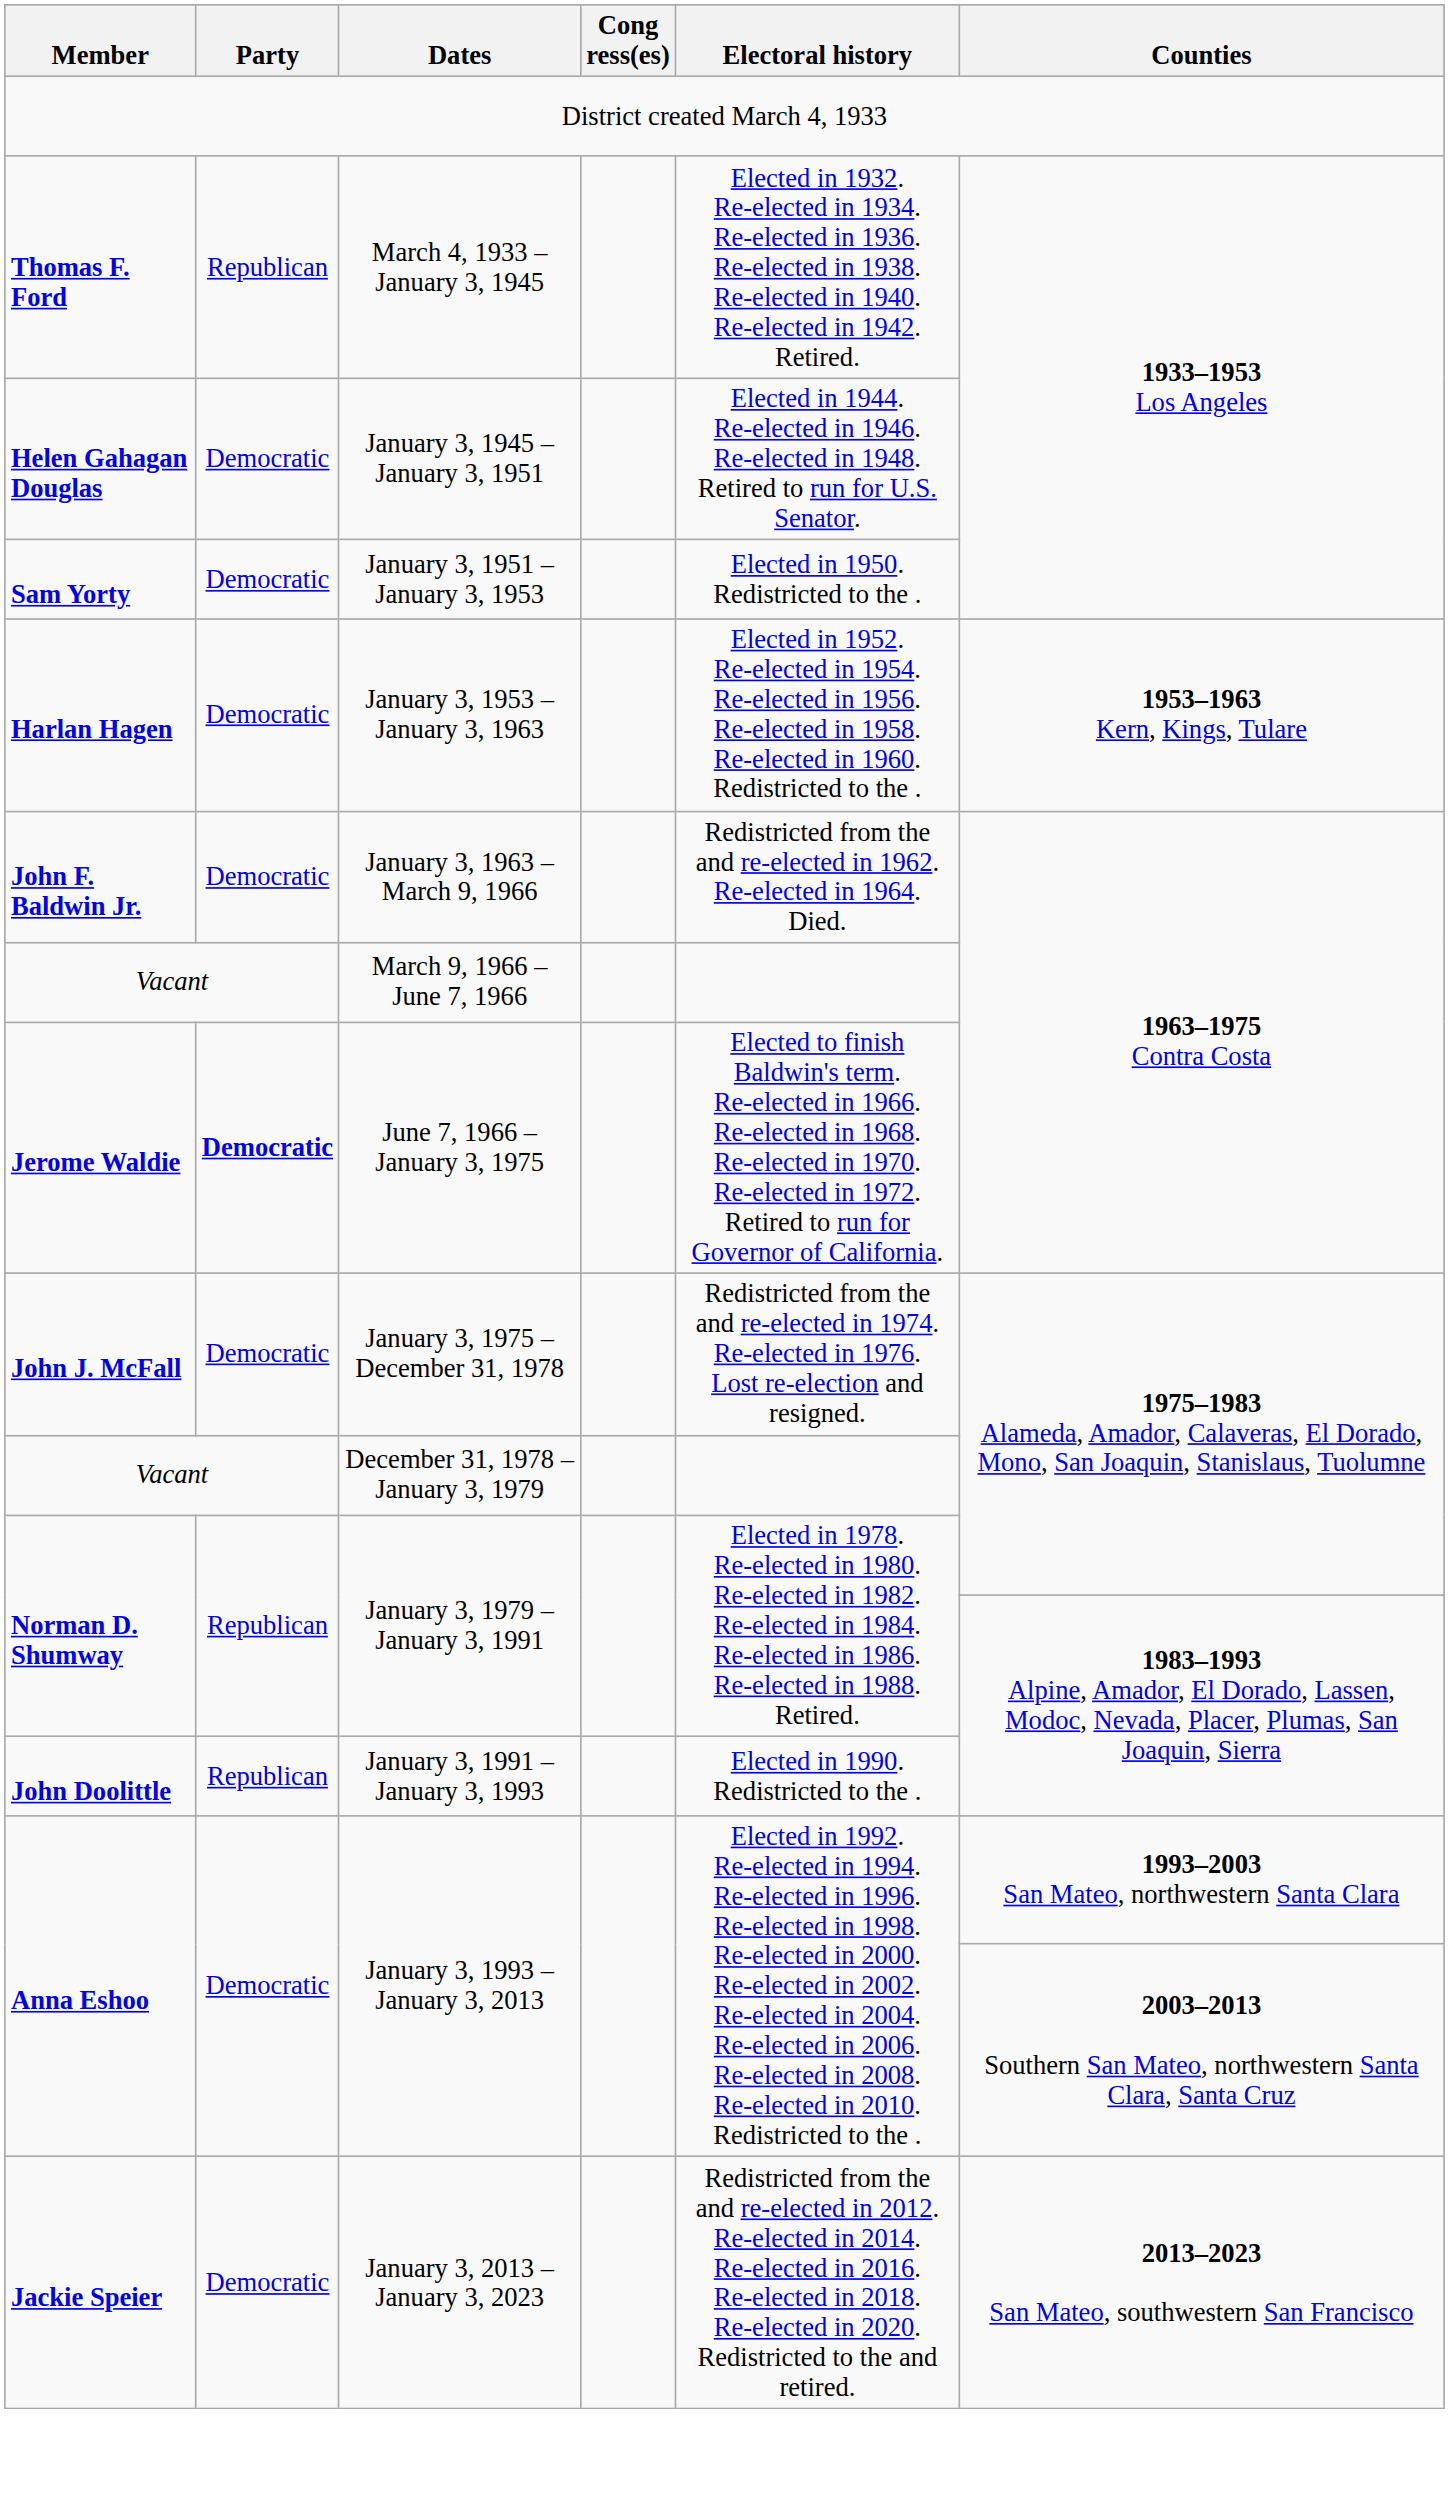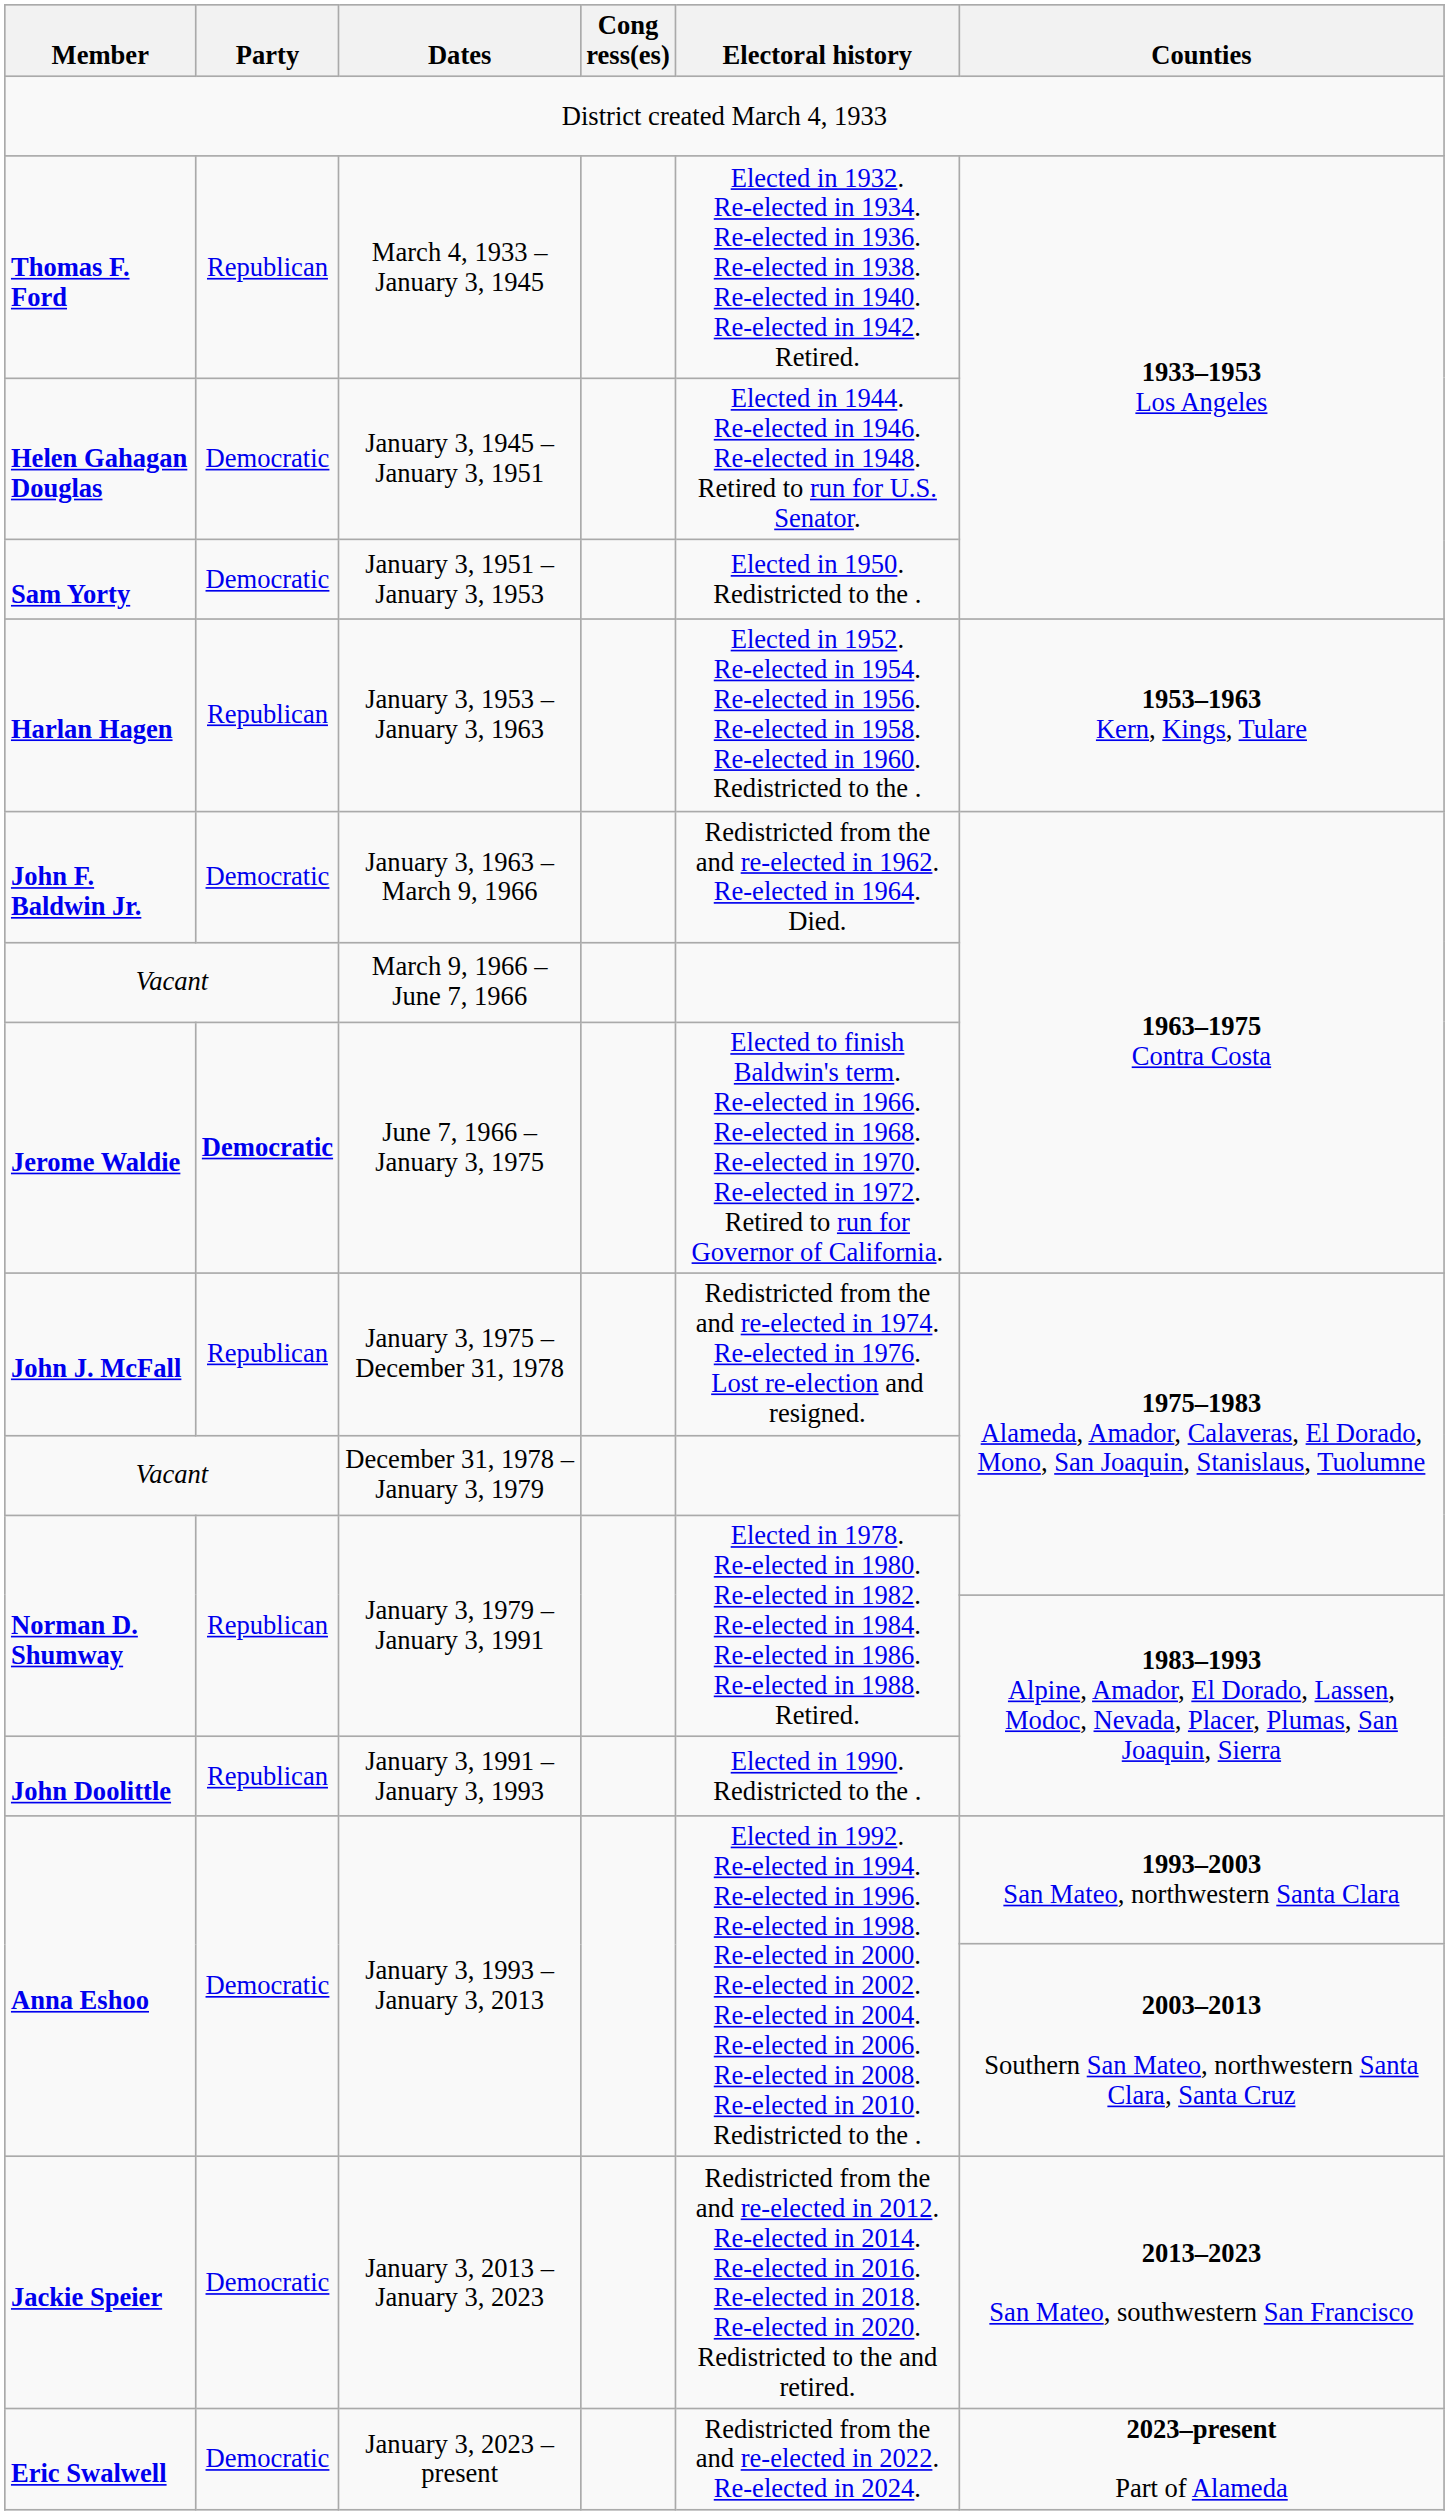 <table class=wikitable style="text-align:center">
 <tr valign=bottom>
 <th>Member</th>
 <th>Party</th>
 <th>Dates</th>
 <th>Cong<br>ress(es)</th>
 <th>Electoral history</th>
 <th>Counties</th>
 </tr>
 <tr style="height:3em">
 <td colspan=6>District created March 4, 1933</td>
 </tr>
 <tr style="height:3em">
 <td align=left> <br> <strong><a href='#'>Thomas F. Ford</a></strong><br></td>
 <td><a href='#'>Republican</a></td>
 <td nowrap>March 4, 1933 –<br>January 3, 1945</td>
 <td></td>
 <td><a href='#'>Elected in 1932</a>.<br><a href='#'>Re-elected in 1934</a>.<br><a href='#'>Re-elected in 1936</a>.<br><a href='#'>Re-elected in 1938</a>.<br><a href='#'>Re-elected in 1940</a>.<br><a href='#'>Re-elected in 1942</a>.<br>Retired.</td>
 <td rowspan=3><strong>1933–1953</strong><br><a href='#'>Los Angeles</a></td>
 </tr>
 <tr style="height:3em">
 <td align=left><br><strong><a href='#'>Helen Gahagan Douglas</a></strong><br></td>
 <td><a href='#'>Democratic</a></td>
 <td nowrap>January 3, 1945 –<br>January 3, 1951</td>
 <td></td>
 <td><a href='#'>Elected in 1944</a>.<br><a href='#'>Re-elected in 1946</a>.<br><a href='#'>Re-elected in 1948</a>.<br>Retired to <a href='#'>run for U.S. Senator</a>.</td>
 </tr>
 <tr style="height:3em">
 <td align=left><br><strong><a href='#'>Sam Yorty</a></strong><br></td>
 <td><a href='#'>Democratic</a></td>
 <td nowrap>January 3, 1951 –<br>January 3, 1953</td>
 <td></td>
 <td><a href='#'>Elected in 1950</a>.<br>Redistricted to the .</td>
 </tr>
 <tr style="height:3em">
 <td align=left><br><strong><a href='#'>Harlan Hagen</a></strong><br></td>
-<td><a href='#'>Democratic</a></td>
+<td><a href='#'>Republican</a></td>
 <td nowrap>January 3, 1953 –<br>January 3, 1963</td>
 <td></td>
 <td><a href='#'>Elected in 1952</a>.<br><a href='#'>Re-elected in 1954</a>.<br><a href='#'>Re-elected in 1956</a>.<br><a href='#'>Re-elected in 1958</a>.<br><a href='#'>Re-elected in 1960</a>.<br>Redistricted to the .</td>
 <td><strong>1953–1963</strong><br><a href='#'>Kern</a>, <a href='#'>Kings</a>, <a href='#'>Tulare</a></td>
 </tr>
 <tr style="height:3em">
 <td align=left><br><strong><a href='#'>John F. Baldwin Jr.</a></strong><br></td>
 <td><a href='#'>Democratic</a></td>
 <td nowrap>January 3, 1963 –<br>March 9, 1966</td>
 <td></td>
 <td>Redistricted from the  and <a href='#'>re-elected in 1962</a>.<br><a href='#'>Re-elected in 1964</a>.<br>Died.</td>
 <td rowspan=3><strong>1963–1975</strong><br><a href='#'>Contra Costa</a></td>
 </tr>
 <tr style="height:3em">
 <td colspan=2><em>Vacant</em></td>
 <td nowrap>March 9, 1966 –<br>June 7, 1966</td>
 <td></td>
 </tr>
 <tr style="height:3em">
 <td align=left><br><strong><a href='#'>Jerome Waldie</a></strong><br></td>
 <td><strong><a href='#'>Democratic</a></strong></td>
 <td nowrap>June 7, 1966 –<br>January 3, 1975</td>
 <td></td>
 <td><a href='#'>Elected to finish Baldwin's term</a>.<br><a href='#'>Re-elected in 1966</a>.<br><a href='#'>Re-elected in 1968</a>.<br><a href='#'>Re-elected in 1970</a>.<br><a href='#'>Re-elected in 1972</a>.<br>Retired to <a href='#'>run for Governor of California</a>.</td>
 </tr>
 <tr style="height:3em">
 <td align=left><br><strong><a href='#'>John J. McFall</a></strong><br></td>
-<td><a href='#'>Democratic</a></td>
+<td><a href='#'>Republican</a></td>
 <td nowrap>January 3, 1975 –<br>December 31, 1978</td>
 <td></td>
 <td>Redistricted from the  and <a href='#'>re-elected in 1974</a>.<br><a href='#'>Re-elected in 1976</a>.<br> <a href='#'>Lost re-election</a> and resigned.</td>
 <td rowspan=3><strong>1975–1983</strong><br><a href='#'>Alameda</a>, <a href='#'>Amador</a>, <a href='#'>Calaveras</a>, <a href='#'>El Dorado</a>, <a href='#'>Mono</a>, <a href='#'>San Joaquin</a>, <a href='#'>Stanislaus</a>, <a href='#'>Tuolumne</a></td>
 </tr>
 <tr style="height:3em">
 <td colspan=2><em>Vacant</em></td>
 <td nowrap>December 31, 1978 –<br>January 3, 1979</td>
 <td></td>
 </tr>
 <tr style="height:3em">
 <td rowspan=2 align=left><br><strong><a href='#'>Norman D. Shumway</a></strong><br></td>
 <td rowspan=2 ><a href='#'>Republican</a></td>
 <td rowspan=2 nowrap>January 3, 1979 –<br>January 3, 1991</td>
 <td rowspan=2></td>
 <td rowspan=2><a href='#'>Elected in 1978</a>.<br><a href='#'>Re-elected in 1980</a>.<br><a href='#'>Re-elected in 1982</a>.<br><a href='#'>Re-elected in 1984</a>.<br><a href='#'>Re-elected in 1986</a>.<br><a href='#'>Re-elected in 1988</a>.<br>Retired.</td>
 </tr>
 <tr style="height:3em">
 <td rowspan=2><strong>1983–1993</strong><br><a href='#'>Alpine</a>, <a href='#'>Amador</a>, <a href='#'>El Dorado</a>, <a href='#'>Lassen</a>, <a href='#'>Modoc</a>, <a href='#'>Nevada</a>, <a href='#'>Placer</a>, <a href='#'>Plumas</a>, <a href='#'>San Joaquin</a>, <a href='#'>Sierra</a></td>
 </tr>
 <tr style="height:3em">
 <td align=left><br><strong><a href='#'>John Doolittle</a></strong><br></td>
 <td><a href='#'>Republican</a></td>
 <td>January 3, 1991 –<br>January 3, 1993</td>
 <td></td>
 <td><a href='#'>Elected in 1990</a>.<br>Redistricted to the .</td>
 </tr>
 <tr style="height:3em">
 <td rowspan=2 align=left><br><strong><a href='#'>Anna Eshoo</a></strong><br></td>
 <td rowspan=2 ><a href='#'>Democratic</a></td>
 <td rowspan=2 nowrap>January 3, 1993 –<br>January 3, 2013</td>
 <td rowspan=2></td>
 <td rowspan=2><a href='#'>Elected in 1992</a>.<br><a href='#'>Re-elected in 1994</a>.<br><a href='#'>Re-elected in 1996</a>.<br><a href='#'>Re-elected in 1998</a>.<br><a href='#'>Re-elected in 2000</a>.<br><a href='#'>Re-elected in 2002</a>.<br><a href='#'>Re-elected in 2004</a>.<br><a href='#'>Re-elected in 2006</a>.<br><a href='#'>Re-elected in 2008</a>.<br><a href='#'>Re-elected in 2010</a>.<br>Redistricted to the .</td>
 <td><strong>1993–2003</strong><br><a href='#'>San Mateo</a>, northwestern <a href='#'>Santa Clara</a></td>
 </tr>
 <tr style="height:3em">
 <td><strong>2003–2013</strong><br><br>Southern <a href='#'>San Mateo</a>, northwestern <a href='#'>Santa Clara</a>, <a href='#'>Santa Cruz</a></td>
 </tr>
 <tr style="height:3em">
 <td align=left><br><strong><a href='#'>Jackie Speier</a></strong><br></td>
 <td><a href='#'>Democratic</a></td>
 <td nowrap>January 3, 2013 –<br>January 3, 2023</td>
 <td></td>
 <td>Redistricted from the  and <a href='#'>re-elected in 2012</a>.<br><a href='#'>Re-elected in 2014</a>.<br><a href='#'>Re-elected in 2016</a>.<br><a href='#'>Re-elected in 2018</a>.<br><a href='#'>Re-elected in 2020</a>.<br>Redistricted to the  and retired.</td>
 <td><strong>2013–2023</strong><br><br><a href='#'>San Mateo</a>, southwestern <a href='#'>San Francisco</a></td>
 </tr>
+<tr style="height:3em">
+<td align=left><br><strong><a href='#'>Eric Swalwell</a></strong><br></td>
+<td><a href='#'>Democratic</a></td>
+<td nowrap>January 3, 2023 –<br>present</td>
+<td></td>
+<td>Redistricted from the  and <a href='#'>re-elected in 2022</a>.<br><a href='#'>Re-elected in 2024</a>.</td>
+<td><strong>2023–present</strong><br><br>Part of <a href='#'>Alameda</a></td>
+</tr>
 </table>
